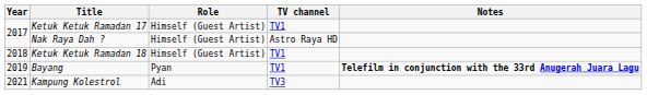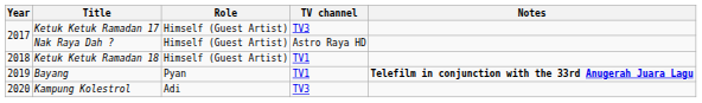 <table class="wikitable sortable">
 <tr>
 <th>Year</th>
 <th>Title</th>
 <th>Role</th>
 <th>TV channel</th>
 <th>Notes</th>
 </tr>
 <tr>
 <td rowspan="2">2017</td>
 <td><em>Ketuk Ketuk Ramadan 17</em></td>
 <td>Himself (Guest Artist)</td>
-<td><a href='#'>TV1</a></td>
+<td><a href='#'>TV3</a></td>
 <td></td>
 </tr>
 <tr>
 <td><em>Nak Raya Dah ?</em></td>
 <td>Himself (Guest Artist)</td>
 <td>Astro Raya HD</td>
 <td></td>
 </tr>
 <tr>
 <td>2018</td>
 <td><em>Ketuk Ketuk Ramadan 18</em></td>
 <td>Himself (Guest Artist)</td>
 <td><a href='#'>TV1</a></td>
 <td></td>
 </tr>
 <tr>
 <td>2019</td>
 <td><em>Bayang</em></td>
 <td>Pyan</td>
 <td><a href='#'>TV1</a></td>
 <td><strong>Telefilm in conjunction with the 33rd <a href='#'>Anugerah Juara Lagu</a></strong></td>
 </tr>
 <tr>
-<td>2021</td>
+<td>2020</td>
 <td><em>Kampung Kolestrol</em></td>
 <td>Adi</td>
 <td><a href='#'>TV3</a></td>
 <td></td>
 </tr>
 </table>
